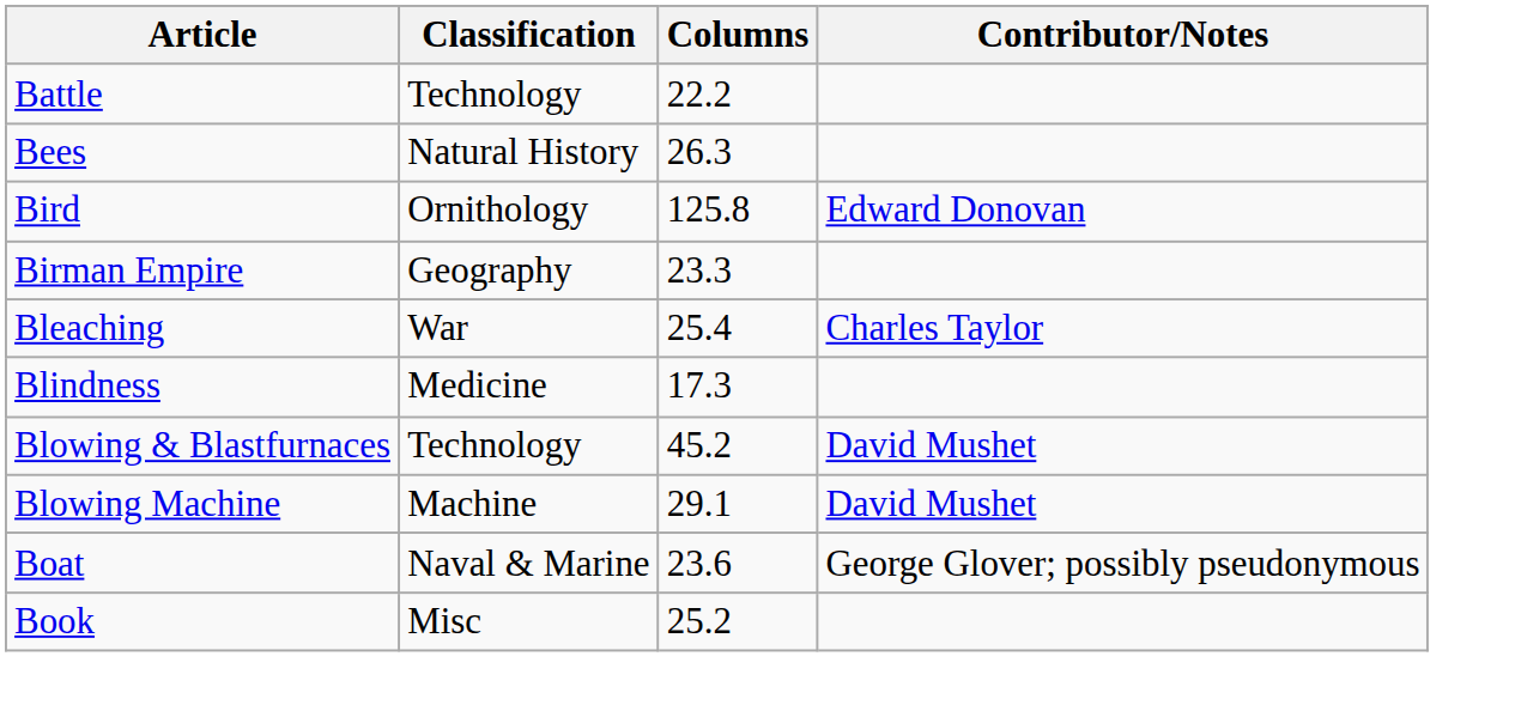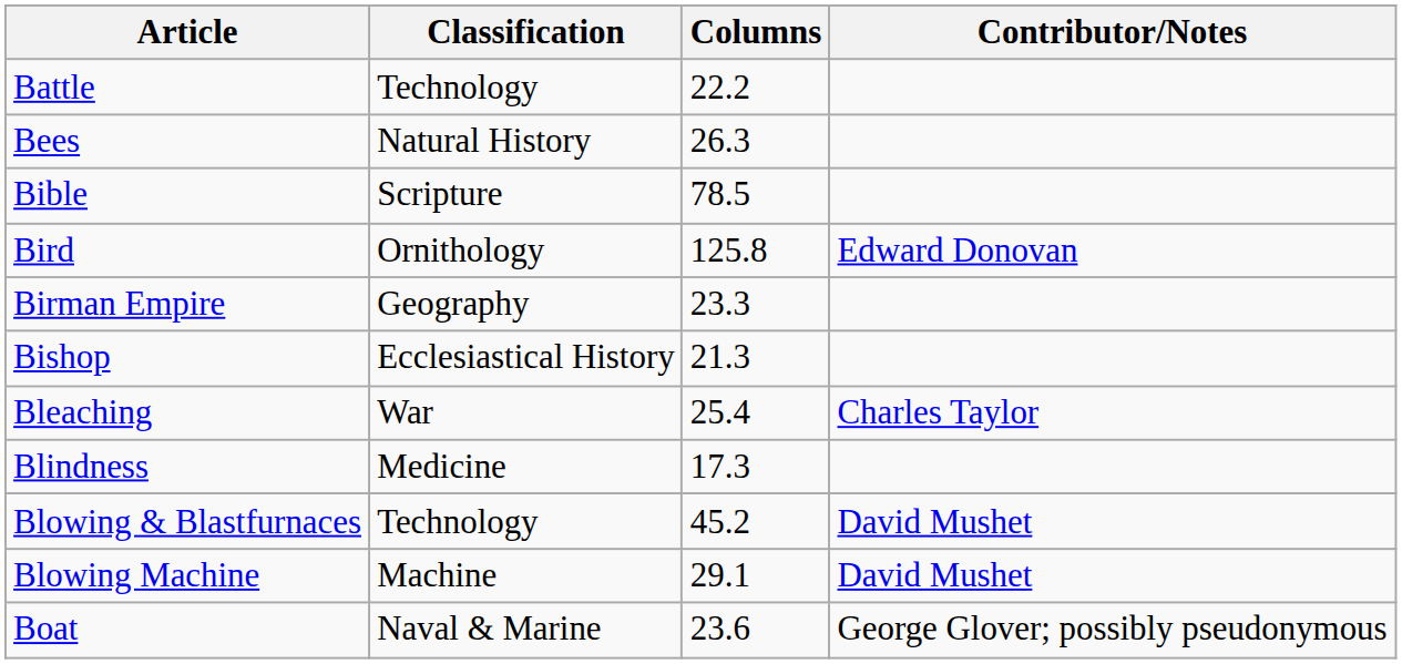 <table class="wikitable">
 <tr>
 <th>Article</th>
 <th>Classification</th>
 <th>Columns</th>
 <th>Contributor/Notes</th>
 </tr>
 <tr>
 <td><a href='#'>Battle</a></td>
 <td>Technology</td>
 <td>22.2</td>
 <td></td>
 </tr>
 <tr>
 <td><a href='#'>Bees</a></td>
 <td>Natural History</td>
 <td>26.3</td>
 <td></td>
 </tr>
 <tr>
+<td><a href='#'>Bible</a></td>
+<td>Scripture</td>
+<td>78.5</td>
+<td></td>
+</tr>
+<tr>
 <td><a href='#'>Bird</a></td>
 <td>Ornithology</td>
 <td>125.8</td>
 <td><a href='#'>Edward Donovan</a></td>
 </tr>
 <tr>
 <td><a href='#'>Birman Empire</a></td>
 <td>Geography</td>
 <td>23.3</td>
+<td></td>
+</tr>
+<tr>
+<td><a href='#'>Bishop</a></td>
+<td>Ecclesiastical History</td>
+<td>21.3</td>
 <td></td>
 </tr>
 <tr>
 <td><a href='#'>Bleaching</a></td>
 <td>War</td>
 <td>25.4</td>
 <td><a href='#'>Charles Taylor</a></td>
 </tr>
 <tr>
 <td><a href='#'>Blindness</a></td>
 <td>Medicine</td>
 <td>17.3</td>
 <td></td>
 </tr>
 <tr>
 <td><a href='#'>Blowing & Blastfurnaces</a></td>
 <td>Technology</td>
 <td>45.2</td>
 <td><a href='#'>David Mushet</a></td>
 </tr>
 <tr>
 <td><a href='#'>Blowing Machine</a></td>
 <td>Machine</td>
 <td>29.1</td>
 <td><a href='#'>David Mushet</a></td>
 </tr>
 <tr>
 <td><a href='#'>Boat</a></td>
 <td>Naval & Marine</td>
 <td>23.6</td>
 <td>George Glover; possibly pseudonymous</td>
 </tr>
-<tr>
-<td><a href='#'>Book</a></td>
-<td>Misc</td>
-<td>25.2</td>
-<td></td>
-</tr>
 </table>
